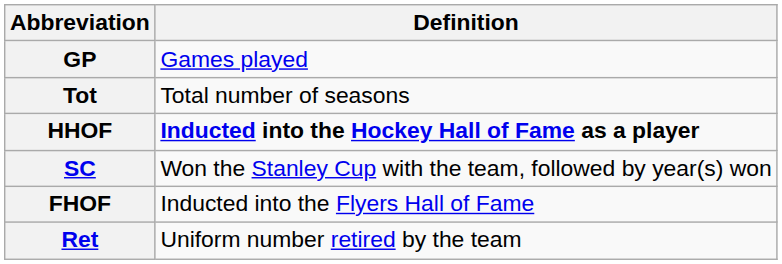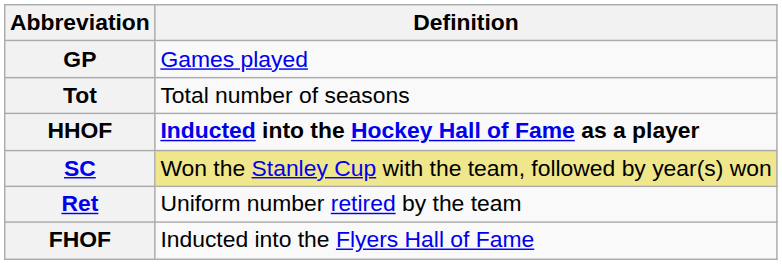 <table class="wikitable">
 <tr>
 <th scope="col">Abbreviation</th>
 <th scope="col">Definition</th>
 </tr>
 <tr>
 <th scope="row">GP</th>
 <td><a href='#'>Games played</a></td>
 </tr>
 <tr>
 <th scope="row">Tot</th>
 <td>Total number of seasons</td>
 </tr>
 <tr>
 <th scope="row">HHOF</th>
 <td><strong><a href='#'>Inducted</a> into the <a href='#'>Hockey Hall of Fame</a> as a player</strong></td>
 </tr>
 <tr>
 <th scope="row"><a href='#'>SC</a></th>
-<td>Won the <a href='#'>Stanley Cup</a> with the team, followed by year(s) won</td>
+<td style="background: khaki;">Won the <a href='#'>Stanley Cup</a> with the team, followed by year(s) won</td>
+</tr>
+<tr>
+<th scope="col"><a href='#'>Ret</a></th>
+<td>Uniform number <a href='#'>retired</a> by the team</td>
 </tr>
 <tr>
 <th scope="col">FHOF</th>
 <td>Inducted into the <a href='#'>Flyers Hall of Fame</a></td>
 </tr>
-<tr>
-<th scope="col"><a href='#'>Ret</a></th>
-<td>Uniform number <a href='#'>retired</a> by the team</td>
-</tr>
 </table>
